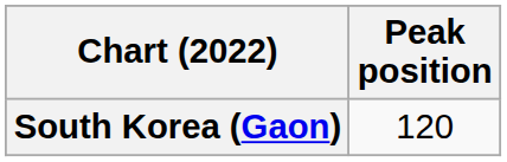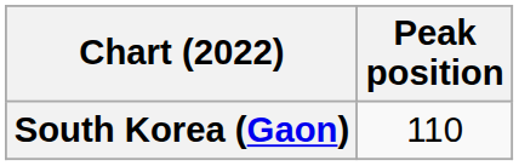 <table class="wikitable plainrowheaders" style="text-align:center">
 <tr>
 <th scope="col">Chart (2022)</th>
 <th scope="col">Peak<br>position</th>
 </tr>
 <tr>
 <th scope="row">South Korea (<a href='#'>Gaon</a>)</th>
-<td>120</td>
+<td>110</td>
 </tr>
 </table>
